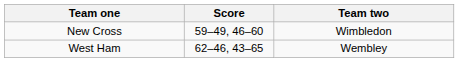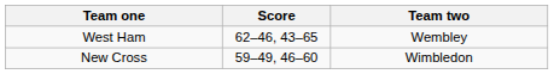 <table class="wikitable" style="text-align: center">
 <tr>
 <th width=250>Team one</th>
 <th width=120>Score</th>
 <th width=250>Team two</th>
 </tr>
 <tr>
+<td>West Ham</td>
+<td>62–46, 43–65</td>
+<td>Wembley</td>
+</tr>
+<tr>
 <td>New Cross</td>
 <td>59–49, 46–60</td>
 <td>Wimbledon</td>
 </tr>
-<tr>
-<td>West Ham</td>
-<td>62–46, 43–65</td>
-<td>Wembley</td>
-</tr>
 </table>
